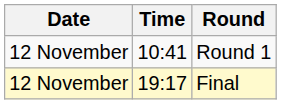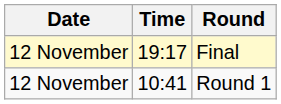 <table class="wikitable">
 <tr>
 <th>Date</th>
 <th>Time</th>
 <th>Round</th>
 </tr>
+<tr bgcolor="lemonchiffon">
+<td>12 November</td>
+<td>19:17</td>
+<td>Final</td>
+</tr>
 <tr>
 <td>12 November</td>
 <td>10:41</td>
 <td>Round 1</td>
 </tr>
-<tr bgcolor="lemonchiffon">
-<td>12 November</td>
-<td>19:17</td>
-<td>Final</td>
-</tr>
 </table>
